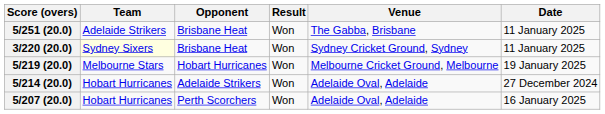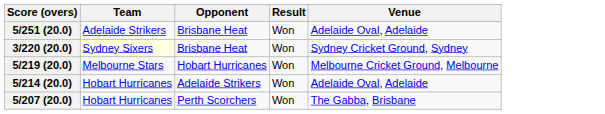 <table class="wikitable">
 <tr>
 <th>Score (overs)</th>
 <th>Team</th>
 <th>Opponent</th>
 <th>Result</th>
 <th>Venue</th>
-<th>Date</th>
 </tr>
 <tr>
 <th>5/251 (20.0)</th>
 <td><a href='#'>Adelaide Strikers</a></td>
 <td><a href='#'>Brisbane Heat</a></td>
 <td>Won</td>
-<td><a href='#'>The Gabba</a>, <a href='#'>Brisbane</a></td>
-<td>11 January 2025</td>
+<td><a href='#'>Adelaide Oval</a>, <a href='#'>Adelaide</a></td>
 </tr>
 <tr>
 <th>3/220 (20.0)</th>
 <td style="background: lightyellow;"><a href='#'>Sydney Sixers</a></td>
 <td><a href='#'>Brisbane Heat</a></td>
 <td>Won</td>
 <td><a href='#'>Sydney Cricket Ground</a>, <a href='#'>Sydney</a></td>
-<td>11 January 2025</td>
 </tr>
 <tr>
 <th>5/219 (20.0)</th>
 <td><a href='#'>Melbourne Stars</a></td>
 <td><a href='#'>Hobart Hurricanes</a></td>
 <td>Won</td>
 <td><a href='#'>Melbourne Cricket Ground</a>, <a href='#'>Melbourne</a></td>
-<td>19 January 2025</td>
 </tr>
 <tr>
 <th>5/214 (20.0)</th>
 <td><a href='#'>Hobart Hurricanes</a></td>
 <td><a href='#'>Adelaide Strikers</a></td>
 <td>Won</td>
 <td><a href='#'>Adelaide Oval</a>, <a href='#'>Adelaide</a></td>
-<td>27 December 2024</td>
 </tr>
 <tr>
 <th>5/207 (20.0)</th>
 <td><a href='#'>Hobart Hurricanes</a></td>
 <td><a href='#'>Perth Scorchers</a></td>
 <td>Won</td>
-<td><a href='#'>Adelaide Oval</a>, <a href='#'>Adelaide</a></td>
-<td>16 January 2025</td>
+<td><a href='#'>The Gabba</a>, <a href='#'>Brisbane</a></td>
 </tr>
 </table>
